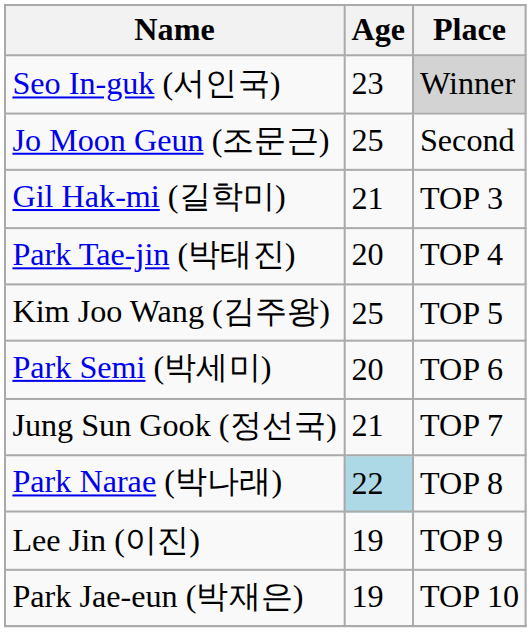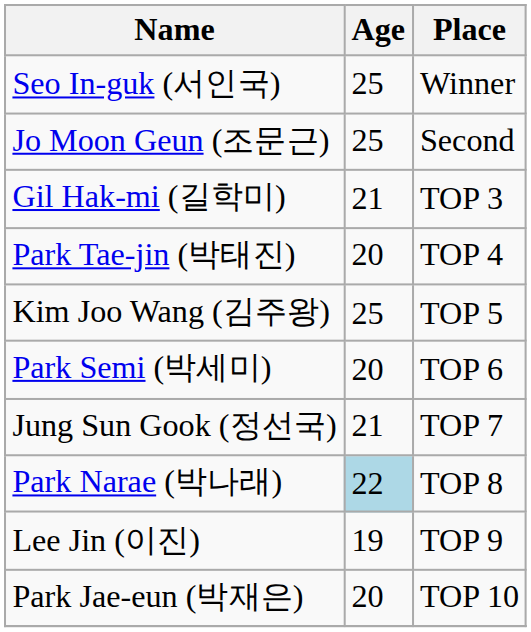 <table class="wikitable">
 <tr>
 <th>Name</th>
 <th>Age</th>
 <th>Place</th>
 </tr>
 <tr>
 <td><a href='#'>Seo In-guk</a> (서인국)</td>
-<td>23</td>
-<td style="background: lightgrey;">Winner</td>
+<td>25</td>
+<td>Winner</td>
 </tr>
 <tr>
 <td><a href='#'>Jo Moon Geun</a> (조문근)</td>
 <td>25</td>
 <td>Second</td>
 </tr>
 <tr>
 <td><a href='#'>Gil Hak-mi</a> (길학미)</td>
 <td>21</td>
 <td>TOP 3</td>
 </tr>
 <tr>
 <td><a href='#'>Park Tae-jin</a> (박태진)</td>
 <td>20</td>
 <td>TOP 4</td>
 </tr>
 <tr>
 <td>Kim Joo Wang (김주왕)</td>
 <td>25</td>
 <td>TOP 5</td>
 </tr>
 <tr>
 <td><a href='#'>Park Semi</a> (박세미)</td>
 <td>20</td>
 <td>TOP 6</td>
 </tr>
 <tr>
 <td>Jung Sun Gook (정선국)</td>
 <td>21</td>
 <td>TOP 7</td>
 </tr>
 <tr>
 <td><a href='#'>Park Narae</a> (박나래)</td>
 <td style="background: lightblue;">22</td>
 <td>TOP 8</td>
 </tr>
 <tr>
 <td>Lee Jin (이진)</td>
 <td>19</td>
 <td>TOP 9</td>
 </tr>
 <tr>
 <td>Park Jae-eun (박재은)</td>
-<td>19</td>
+<td>20</td>
 <td>TOP 10</td>
 </tr>
 <tr>
 </tr>
 </table>
